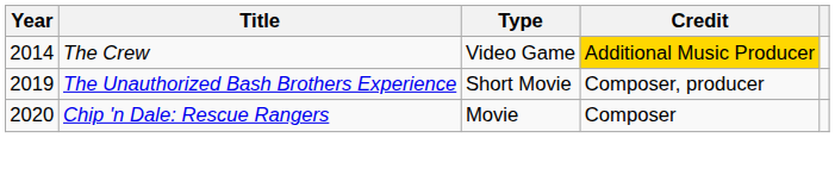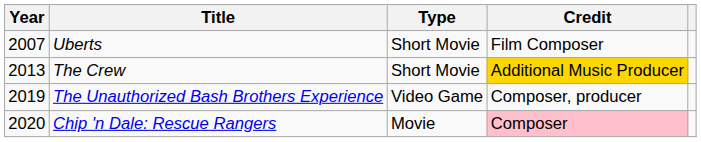 <table class="wikitable">
 <tr>
 <th>Year</th>
 <th>Title</th>
 <th>Type</th>
 <th>Credit</th>
 <th></th>
 </tr>
 <tr>
-<td>2014</td>
+<td>2007</td>
+<td><em>Uberts</em></td>
+<td>Short Movie</td>
+<td>Film Composer</td>
+<td></td>
+</tr>
+<tr>
+<td>2013</td>
 <td><em>The Crew</em></td>
-<td>Video Game</td>
+<td>Short Movie</td>
 <td style="background: gold;">Additional Music Producer</td>
 <td></td>
 </tr>
 <tr>
 <td>2019</td>
 <td><em><a href='#'>The Unauthorized Bash Brothers Experience</a></em></td>
-<td>Short Movie</td>
+<td>Video Game</td>
 <td>Composer, producer</td>
 <td></td>
 </tr>
 <tr>
 <td>2020</td>
 <td><em><a href='#'>Chip 'n Dale: Rescue Rangers</a></em></td>
 <td>Movie</td>
-<td>Composer</td>
+<td style="background: pink;">Composer</td>
 <td></td>
 </tr>
 </table>
